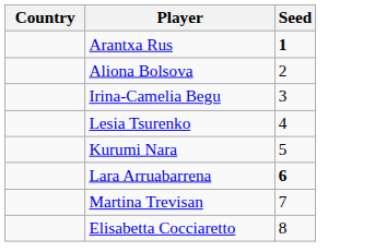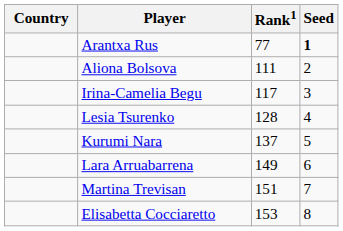 <table class="sortable wikitable">
 <tr>
 <th width="70">Country</th>
 <th width="175">Player</th>
+<th>Rank<sup>1</sup></th>
 <th>Seed</th>
 </tr>
 <tr>
 <td></td>
 <td><a href='#'>Arantxa Rus</a></td>
+<td>77</td>
 <td><strong>1</strong></td>
 </tr>
 <tr>
 <td></td>
 <td><a href='#'>Aliona Bolsova</a></td>
+<td>111</td>
 <td>2</td>
 </tr>
 <tr>
 <td></td>
 <td><a href='#'>Irina-Camelia Begu</a></td>
+<td>117</td>
 <td>3</td>
 </tr>
 <tr>
 <td></td>
 <td><a href='#'>Lesia Tsurenko</a></td>
+<td>128</td>
 <td>4</td>
 </tr>
 <tr>
 <td></td>
 <td><a href='#'>Kurumi Nara</a></td>
+<td>137</td>
 <td>5</td>
 </tr>
 <tr>
 <td></td>
 <td><a href='#'>Lara Arruabarrena</a></td>
-<td><strong>6</strong></td>
+<td>149</td>
+<td>6</td>
 </tr>
 <tr>
 <td></td>
 <td><a href='#'>Martina Trevisan</a></td>
+<td>151</td>
 <td>7</td>
 </tr>
 <tr>
 <td></td>
 <td><a href='#'>Elisabetta Cocciaretto</a></td>
+<td>153</td>
 <td>8</td>
 </tr>
 </table>
